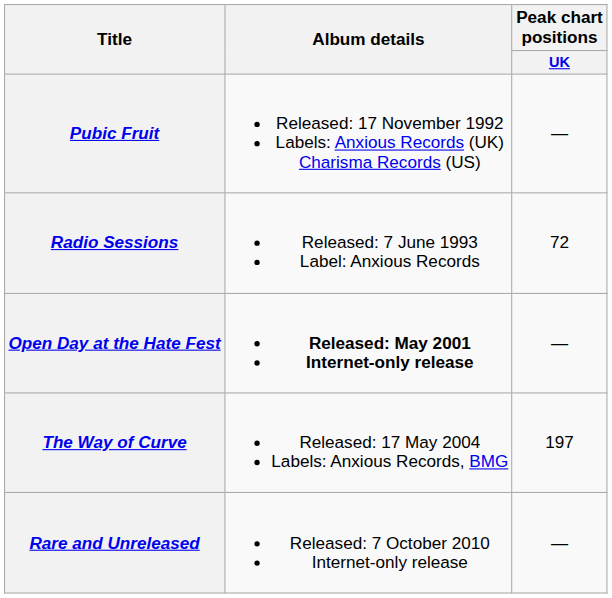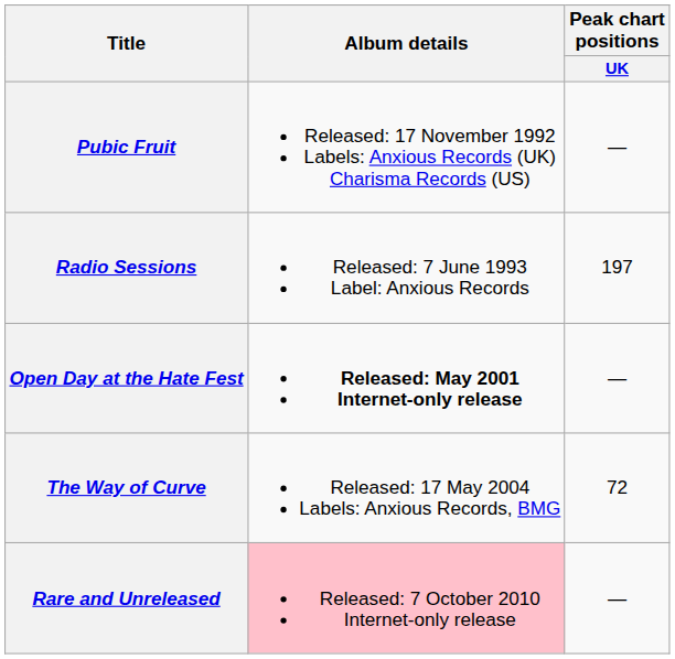 <table class="wikitable plainrowheaders" style="text-align:center;">
 <tr>
 <th scope="col" rowspan="2">Title</th>
 <th scope="col" rowspan="2">Album details</th>
 <th scope="col">Peak chart<br>positions</th>
 </tr>
 <tr>
 <th scope="col" style="font-size:85%;"><a href='#'>UK</a></th>
 </tr>
 <tr>
 <th scope="row"><em><a href='#'>Pubic Fruit</a></em></th>
 <td><br><ul><li>Released: 17 November 1992</li><li>Labels: <a href='#'>Anxious Records</a> (UK)<br><a href='#'>Charisma Records</a> (US)</li></ul></td>
 <td>—</td>
 </tr>
 <tr>
 <th scope="row"><em><a href='#'>Radio Sessions</a></em></th>
 <td><br><ul><li>Released: 7 June 1993</li><li>Label: Anxious Records</li></ul></td>
-<td>72</td>
+<td>197</td>
 </tr>
 <tr>
 <th scope="row"><em><a href='#'>Open Day at the Hate Fest</a></em></th>
 <td><strong><br><ul><li>Released: May 2001</li><li>Internet-only release</li></ul></strong></td>
 <td>—</td>
 </tr>
 <tr>
 <th scope="row"><em><a href='#'>The Way of Curve</a></em></th>
 <td><br><ul><li>Released: 17 May 2004</li><li>Labels: Anxious Records, <a href='#'>BMG</a></li></ul></td>
-<td>197</td>
+<td>72</td>
 </tr>
 <tr>
 <th scope="row"><em><a href='#'>Rare and Unreleased</a></em></th>
-<td><br><ul><li>Released: 7 October 2010</li><li>Internet-only release</li></ul></td>
+<td style="background: pink;"><br><ul><li>Released: 7 October 2010</li><li>Internet-only release</li></ul></td>
 <td>—</td>
 </tr>
 </table>
